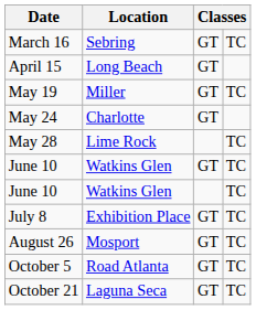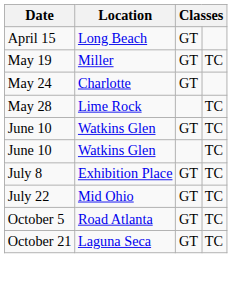 <table class="wikitable">
 <tr>
 <th>Date</th>
 <th>Location</th>
 <th colspan=2>Classes</th>
-</tr>
-<tr>
-<td>March 16</td>
-<td><a href='#'>Sebring</a></td>
-<td>GT</td>
-<td>TC</td>
 </tr>
 <tr>
 <td>April 15</td>
 <td><a href='#'>Long Beach</a></td>
 <td>GT</td>
 <td></td>
 </tr>
 <tr>
 <td>May 19</td>
 <td><a href='#'>Miller</a></td>
 <td>GT</td>
 <td>TC</td>
 </tr>
 <tr>
 <td>May 24</td>
 <td><a href='#'>Charlotte</a></td>
 <td>GT</td>
 <td></td>
 </tr>
 <tr>
 <td>May 28</td>
 <td><a href='#'>Lime Rock</a></td>
 <td></td>
 <td>TC</td>
 </tr>
 <tr>
 <td>June 10</td>
 <td><a href='#'>Watkins Glen</a></td>
 <td>GT</td>
 <td>TC</td>
 </tr>
 <tr>
 <td>June 10</td>
 <td><a href='#'>Watkins Glen</a></td>
 <td></td>
 <td>TC</td>
 </tr>
 <tr>
 <td>July 8</td>
 <td><a href='#'>Exhibition Place</a></td>
 <td>GT</td>
 <td>TC</td>
 </tr>
 <tr>
-<td>August 26</td>
-<td><a href='#'>Mosport</a></td>
+<td>July 22</td>
+<td><a href='#'>Mid Ohio</a></td>
 <td>GT</td>
 <td>TC</td>
 </tr>
 <tr>
 <td>October 5</td>
 <td><a href='#'>Road Atlanta</a></td>
 <td>GT</td>
 <td>TC</td>
 </tr>
 <tr>
 <td>October 21</td>
 <td><a href='#'>Laguna Seca</a></td>
 <td>GT</td>
 <td>TC</td>
 </tr>
 </table>
